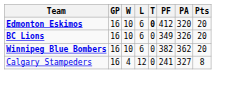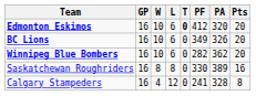 <table class="wikitable">
 <tr>
 <th>Team</th>
 <th>GP</th>
 <th>W</th>
 <th>L</th>
 <th>T</th>
 <th>PF</th>
 <th>PA</th>
 <th>Pts</th>
 </tr>
 <tr align="center">
 <td align="left"><strong><a href='#'>Edmonton Eskimos</a></strong></td>
 <td>16</td>
 <td>10</td>
 <td>6</td>
 <td><strong>0</strong></td>
 <td>412</td>
 <td>320</td>
 <td>20</td>
 </tr>
 <tr align="center">
 <td align="left"><strong><a href='#'>BC Lions</a></strong></td>
 <td>16</td>
 <td>10</td>
 <td>6</td>
 <td>0</td>
 <td>349</td>
 <td>326</td>
 <td>20</td>
 </tr>
 <tr align="center">
 <td align="left"><strong><a href='#'>Winnipeg Blue Bombers</a></strong></td>
 <td>16</td>
 <td>10</td>
 <td>6</td>
 <td>0</td>
-<td>382</td>
+<td>282</td>
 <td>362</td>
 <td>20</td>
+</tr>
+<tr align="center">
+<td align="left"><a href='#'>Saskatchewan Roughriders</a></td>
+<td>16</td>
+<td>8</td>
+<td>8</td>
+<td>0</td>
+<td>330</td>
+<td>389</td>
+<td>16</td>
 </tr>
 <tr align="center">
 <td align="left"><a href='#'>Calgary Stampeders</a></td>
 <td>16</td>
 <td>4</td>
 <td>12</td>
 <td>0</td>
 <td>241</td>
-<td>327</td>
+<td>328</td>
 <td>8</td>
 </tr>
 </table>
